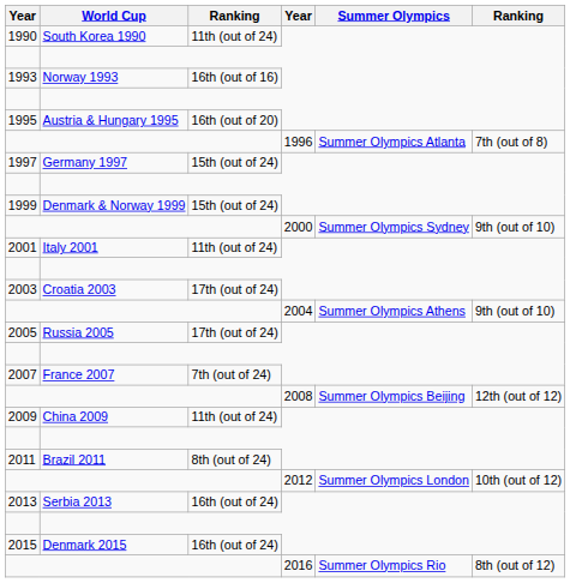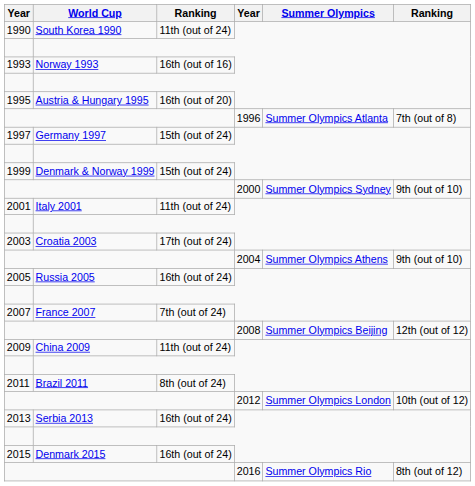 <table class="wikitable" style="text-align:left; font-size:90%">
 <tr>
 <th>Year</th>
 <th><a href='#'>World Cup</a></th>
 <th>Ranking</th>
 <th>Year</th>
 <th><a href='#'>Summer Olympics</a></th>
 <th>Ranking</th>
 </tr>
 <tr>
 <td>1990</td>
 <td><a href='#'>South Korea 1990</a></td>
 <td>11th (out of 24)</td>
 </tr>
 <tr style="height: 25px;">
 <td></td>
 </tr>
 <tr>
 <td>1993</td>
 <td><a href='#'>Norway 1993</a></td>
 <td>16th (out of 16)</td>
 </tr>
 <tr style="height: 25px;">
 <td></td>
 </tr>
 <tr>
 <td>1995</td>
 <td><a href='#'>Austria & Hungary 1995</a></td>
 <td>16th (out of 20)</td>
 </tr>
 <tr style="height: 25px;">
 <td colspan=3></td>
 <td>1996</td>
 <td><a href='#'>Summer Olympics Atlanta</a></td>
 <td>7th (out of 8)</td>
 </tr>
 <tr>
 <td>1997</td>
 <td><a href='#'>Germany 1997</a></td>
 <td>15th (out of 24)</td>
 </tr>
 <tr style="height: 25px;">
 <td></td>
 </tr>
 <tr>
 <td>1999</td>
 <td><a href='#'>Denmark & Norway 1999</a></td>
 <td>15th (out of 24)</td>
 </tr>
 <tr style="height: 25px;">
 <td colspan=3></td>
 <td>2000</td>
 <td><a href='#'>Summer Olympics Sydney</a></td>
 <td>9th (out of 10)</td>
 </tr>
 <tr>
 <td>2001</td>
 <td><a href='#'>Italy 2001</a></td>
 <td>11th (out of 24)</td>
 </tr>
 <tr style="height: 25px;">
 <td></td>
 </tr>
 <tr>
 <td>2003</td>
 <td><a href='#'>Croatia 2003</a></td>
 <td>17th (out of 24)</td>
 </tr>
 <tr style="height: 25px;">
 <td colspan=3></td>
 <td>2004</td>
 <td><a href='#'>Summer Olympics Athens</a></td>
 <td>9th (out of 10)</td>
 </tr>
 <tr>
 <td>2005</td>
 <td><a href='#'>Russia 2005</a></td>
-<td>17th (out of 24)</td>
+<td>16th (out of 24)</td>
 </tr>
 <tr style="height: 25px;">
 <td></td>
 </tr>
 <tr>
 <td>2007</td>
 <td><a href='#'>France 2007</a></td>
 <td>7th (out of 24)</td>
 </tr>
 <tr style="height: 25px;">
 <td colspan=3></td>
 <td>2008</td>
 <td><a href='#'>Summer Olympics Beijing</a></td>
 <td>12th (out of 12)</td>
 </tr>
 <tr>
 <td>2009</td>
 <td><a href='#'>China 2009</a></td>
 <td>11th (out of 24)</td>
 </tr>
 <tr style="height: 25px;">
 <td></td>
 </tr>
 <tr>
 <td>2011</td>
 <td><a href='#'>Brazil 2011</a></td>
 <td>8th (out of 24)</td>
 </tr>
 <tr style="height: 25px;">
 <td colspan=3></td>
 <td>2012</td>
 <td><a href='#'>Summer Olympics London</a></td>
 <td>10th (out of 12)</td>
 </tr>
 <tr>
 <td>2013</td>
 <td><a href='#'>Serbia 2013</a></td>
 <td>16th (out of 24)</td>
 </tr>
 <tr style="height: 25px;">
 <td></td>
 </tr>
 <tr>
 <td>2015</td>
 <td><a href='#'>Denmark 2015</a></td>
 <td>16th (out of 24)</td>
 </tr>
 <tr style="height: 25px;">
 <td colspan=3></td>
 <td>2016</td>
 <td><a href='#'>Summer Olympics Rio</a></td>
 <td>8th (out of 12)</td>
 </tr>
 </table>
